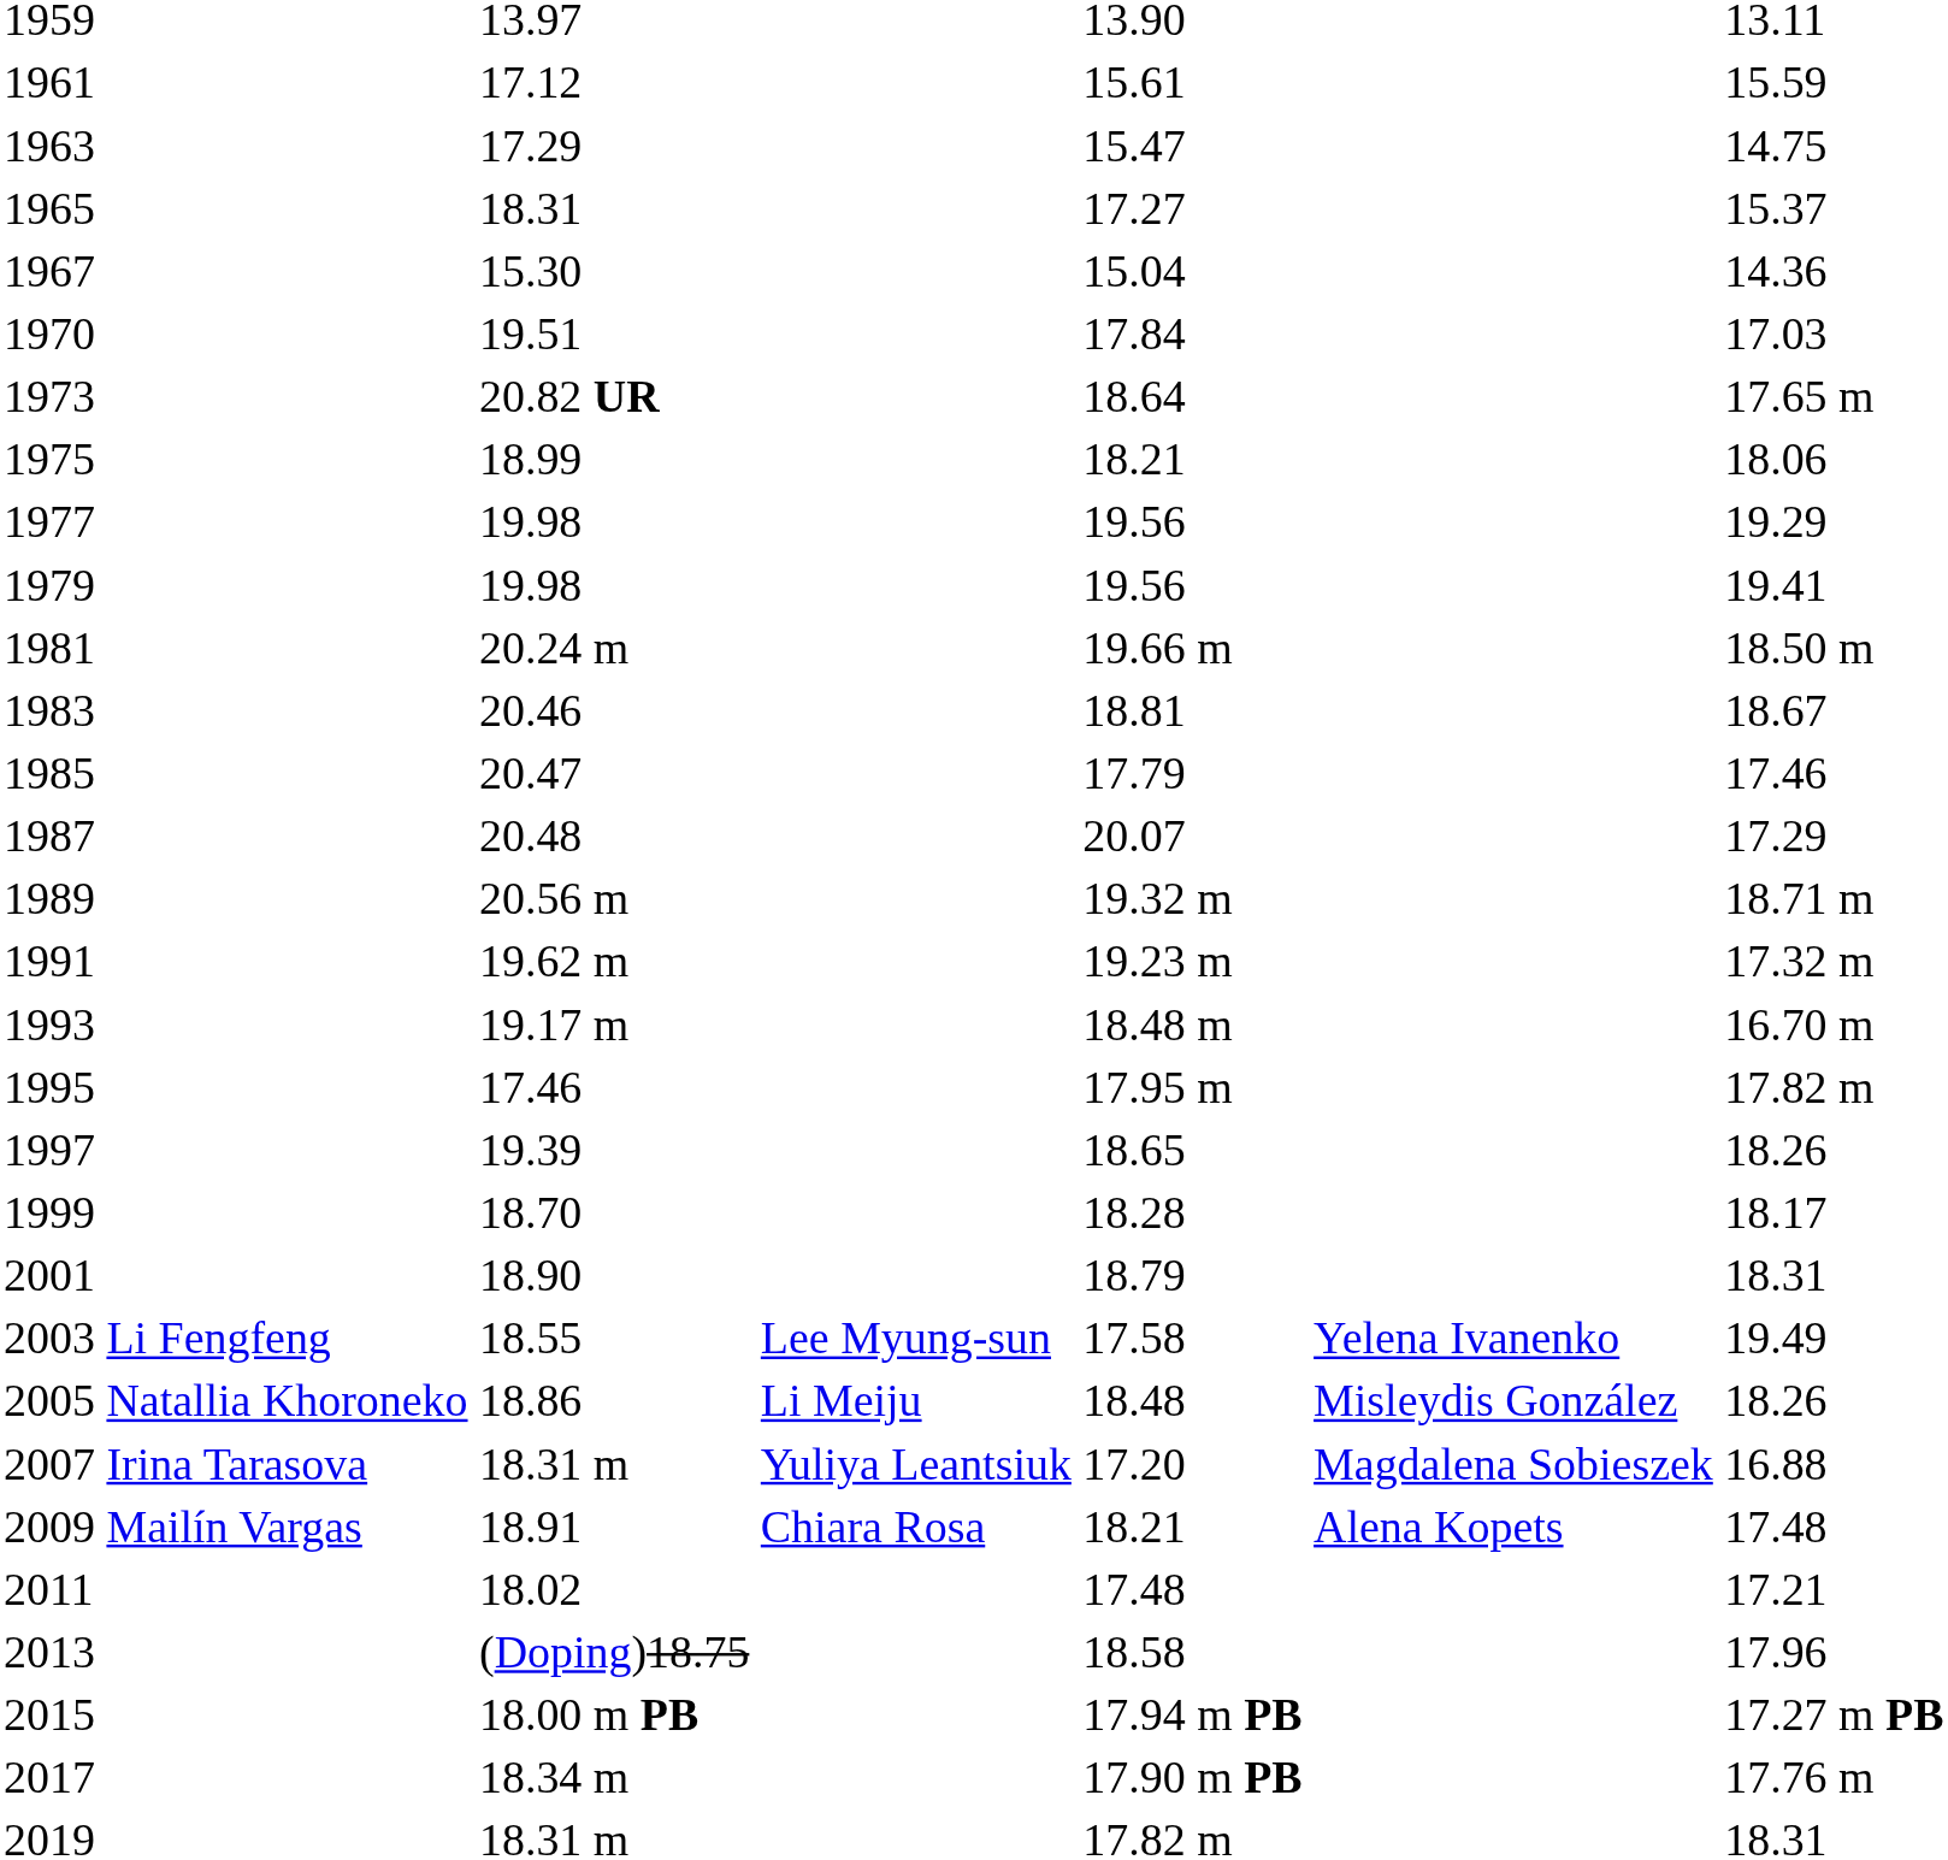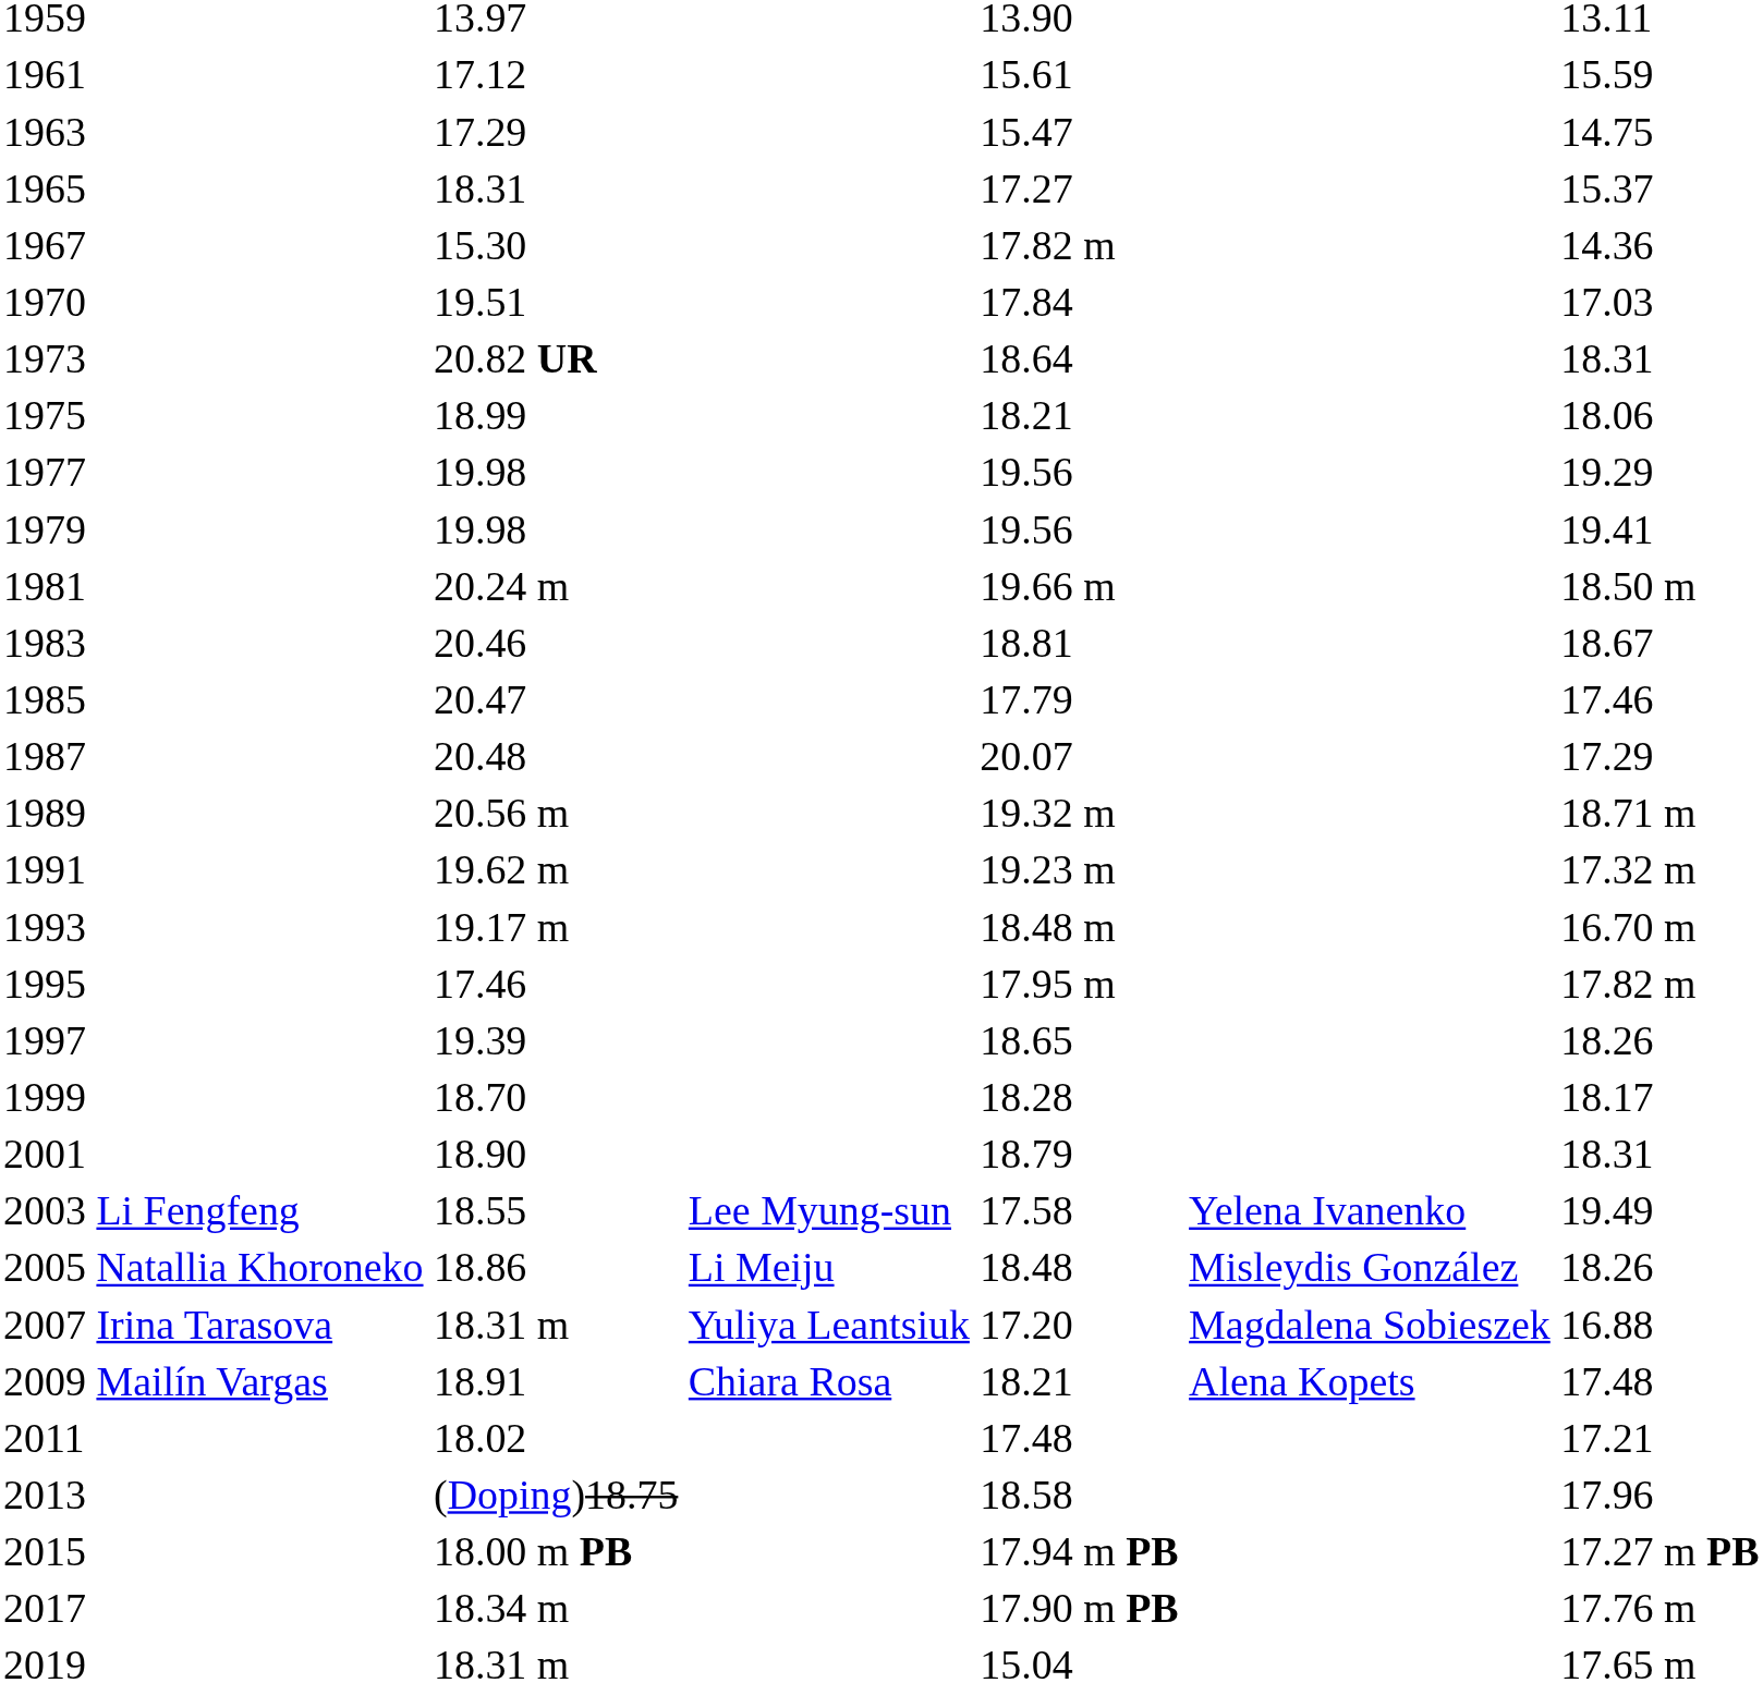 <table>
 <tr>
 <td>1959</td>
 <td></td>
 <td>13.97</td>
 <td></td>
 <td>13.90</td>
 <td></td>
 <td>13.11</td>
 </tr>
 <tr>
 <td>1961</td>
 <td></td>
 <td>17.12</td>
 <td></td>
 <td>15.61</td>
 <td></td>
 <td>15.59</td>
 </tr>
 <tr>
 <td>1963</td>
 <td></td>
 <td>17.29</td>
 <td></td>
 <td>15.47</td>
 <td></td>
 <td>14.75</td>
 </tr>
 <tr>
 <td>1965</td>
 <td></td>
 <td>18.31</td>
 <td></td>
 <td>17.27</td>
 <td></td>
 <td>15.37</td>
 </tr>
 <tr>
 <td>1967</td>
 <td></td>
 <td>15.30</td>
 <td></td>
-<td>15.04</td>
+<td>17.82 m</td>
 <td></td>
 <td>14.36</td>
 </tr>
 <tr>
 <td>1970</td>
 <td></td>
 <td>19.51</td>
 <td></td>
 <td>17.84</td>
 <td></td>
 <td>17.03</td>
 </tr>
 <tr>
 <td>1973</td>
 <td></td>
 <td>20.82 <strong>UR</strong></td>
 <td></td>
 <td>18.64</td>
 <td></td>
-<td>17.65 m</td>
+<td>18.31</td>
 </tr>
 <tr>
 <td>1975</td>
 <td></td>
 <td>18.99</td>
 <td></td>
 <td>18.21</td>
 <td></td>
 <td>18.06</td>
 </tr>
 <tr>
 <td>1977</td>
 <td></td>
 <td>19.98</td>
 <td></td>
 <td>19.56</td>
 <td></td>
 <td>19.29</td>
 </tr>
 <tr>
 <td>1979</td>
 <td></td>
 <td>19.98</td>
 <td></td>
 <td>19.56</td>
 <td></td>
 <td>19.41</td>
 </tr>
 <tr>
 <td>1981</td>
 <td></td>
 <td>20.24 m</td>
 <td></td>
 <td>19.66 m</td>
 <td></td>
 <td>18.50 m</td>
 </tr>
 <tr>
 <td>1983</td>
 <td></td>
 <td>20.46</td>
 <td></td>
 <td>18.81</td>
 <td></td>
 <td>18.67</td>
 </tr>
 <tr>
 <td>1985</td>
 <td></td>
 <td>20.47</td>
 <td></td>
 <td>17.79</td>
 <td></td>
 <td>17.46</td>
 </tr>
 <tr>
 <td>1987</td>
 <td></td>
 <td>20.48</td>
 <td></td>
 <td>20.07</td>
 <td></td>
 <td>17.29</td>
 </tr>
 <tr>
 <td>1989</td>
 <td></td>
 <td>20.56 m</td>
 <td></td>
 <td>19.32 m</td>
 <td></td>
 <td>18.71 m</td>
 </tr>
 <tr>
 <td>1991</td>
 <td></td>
 <td>19.62 m</td>
 <td></td>
 <td>19.23 m</td>
 <td></td>
 <td>17.32 m</td>
 </tr>
 <tr>
 <td>1993</td>
 <td></td>
 <td>19.17 m</td>
 <td></td>
 <td>18.48 m</td>
 <td></td>
 <td>16.70 m</td>
 </tr>
 <tr>
 <td>1995</td>
 <td></td>
 <td>17.46</td>
 <td></td>
 <td>17.95 m</td>
 <td></td>
 <td>17.82 m</td>
 </tr>
 <tr>
 <td>1997</td>
 <td></td>
 <td>19.39</td>
 <td></td>
 <td>18.65</td>
 <td></td>
 <td>18.26</td>
 </tr>
 <tr>
 <td>1999</td>
 <td></td>
 <td>18.70</td>
 <td></td>
 <td>18.28</td>
 <td></td>
 <td>18.17</td>
 </tr>
 <tr>
 <td>2001</td>
 <td></td>
 <td>18.90</td>
 <td></td>
 <td>18.79</td>
 <td></td>
 <td>18.31</td>
 </tr>
 <tr>
 <td>2003</td>
 <td><a href='#'>Li Fengfeng</a><br> </td>
 <td>18.55</td>
 <td><a href='#'>Lee Myung-sun</a><br> </td>
 <td>17.58</td>
 <td><a href='#'>Yelena Ivanenko</a><br> </td>
 <td>19.49</td>
 </tr>
 <tr>
 <td>2005</td>
 <td><a href='#'>Natallia Khoroneko</a><br> </td>
 <td>18.86</td>
 <td><a href='#'>Li Meiju</a><br> </td>
 <td>18.48</td>
 <td><a href='#'>Misleydis González</a><br> </td>
 <td>18.26</td>
 </tr>
 <tr>
 <td>2007</td>
 <td><a href='#'>Irina Tarasova</a><br> </td>
 <td>18.31 m</td>
 <td><a href='#'>Yuliya Leantsiuk</a><br> </td>
 <td>17.20</td>
 <td><a href='#'>Magdalena Sobieszek</a><br> </td>
 <td>16.88</td>
 </tr>
 <tr>
 <td>2009</td>
 <td><a href='#'>Mailín Vargas</a><br> </td>
 <td>18.91</td>
 <td><a href='#'>Chiara Rosa</a> <br> </td>
 <td>18.21</td>
 <td><a href='#'>Alena Kopets</a> <br> </td>
 <td>17.48</td>
 </tr>
 <tr>
 <td>2011</td>
 <td></td>
 <td>18.02</td>
 <td></td>
 <td>17.48</td>
 <td></td>
 <td>17.21</td>
 </tr>
 <tr>
 <td>2013</td>
 <td><s></s></td>
 <td> (<a href='#'>Doping</a>)<s>18.75</s></td>
 <td></td>
 <td>18.58</td>
 <td></td>
 <td>17.96</td>
 </tr>
 <tr>
 <td>2015</td>
 <td></td>
 <td>18.00 m <strong>PB</strong></td>
 <td></td>
 <td>17.94 m <strong>PB</strong></td>
 <td></td>
 <td>17.27 m <strong>PB</strong></td>
 </tr>
 <tr>
 <td>2017</td>
 <td></td>
 <td>18.34 m</td>
 <td></td>
 <td>17.90 m <strong>PB</strong></td>
 <td></td>
 <td>17.76 m</td>
 </tr>
 <tr>
 <td>2019</td>
 <td></td>
 <td>18.31 m</td>
 <td></td>
-<td>17.82 m</td>
+<td>15.04</td>
 <td></td>
-<td>18.31</td>
+<td>17.65 m</td>
 </tr>
 </table>
